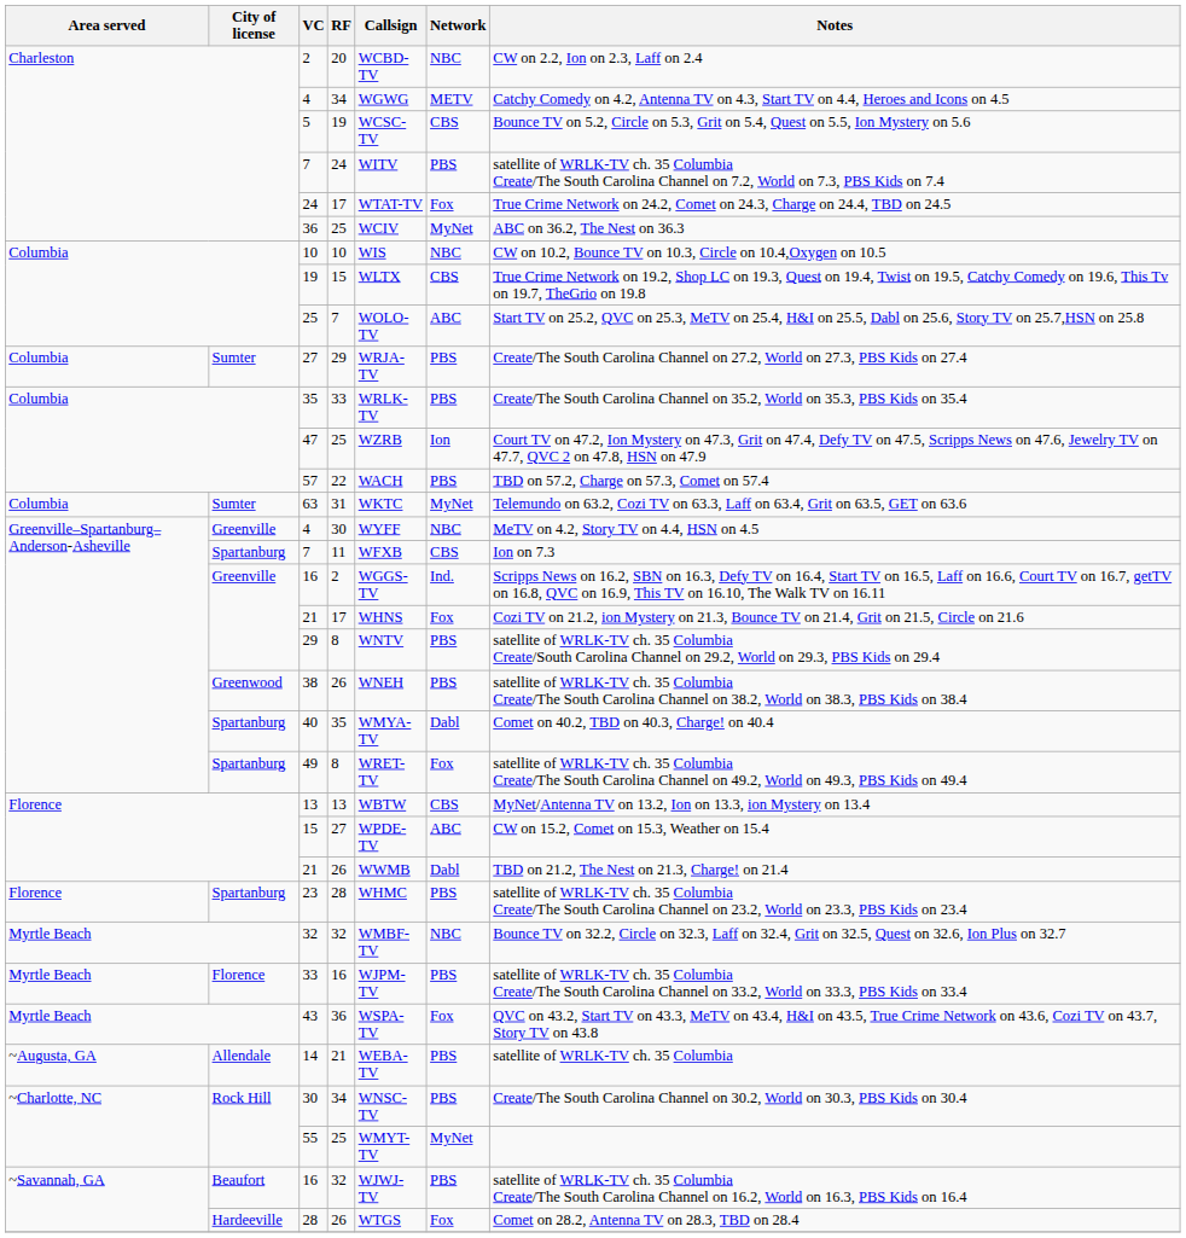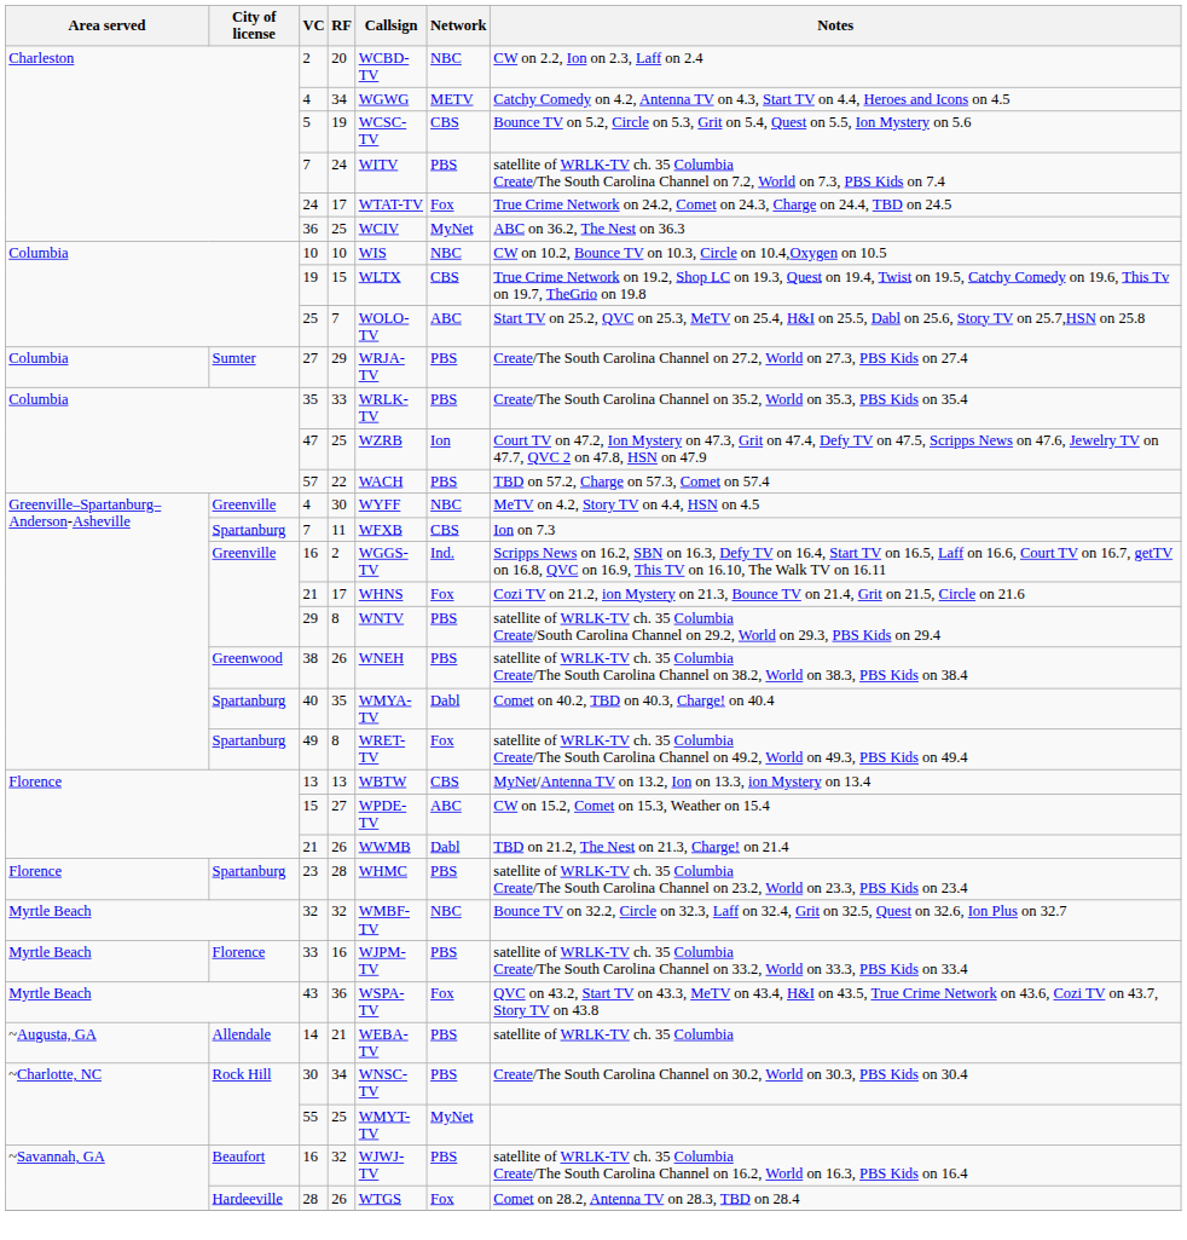 <table class="sortable wikitable" style="margin: 1em 1em 1em 0; background: #f9f9f9;">
 <tr>
 <th>Area served</th>
 <th>City of license</th>
 <th>VC</th>
 <th>RF</th>
 <th>Callsign</th>
 <th>Network</th>
 <th class="unsortable">Notes</th>
 </tr>
 <tr style="vertical-align: top; text-align: left;">
 <td colspan="2" rowspan="6"><a href='#'>Charleston</a></td>
 <td>2</td>
 <td>20</td>
 <td><a href='#'>WCBD-TV</a></td>
 <td><a href='#'>NBC</a></td>
 <td><a href='#'>CW</a> on 2.2, <a href='#'>Ion</a> on 2.3, <a href='#'>Laff</a> on 2.4</td>
 </tr>
 <tr style="vertical-align: top; text-align: left;">
 <td>4</td>
 <td>34</td>
 <td><a href='#'>WGWG</a></td>
 <td><a href='#'>METV</a></td>
 <td><a href='#'>Catchy Comedy</a> on 4.2, <a href='#'>Antenna TV</a> on 4.3, <a href='#'>Start TV</a> on 4.4, <a href='#'>Heroes and Icons</a> on 4.5</td>
 </tr>
 <tr style="vertical-align: top; text-align: left;">
 <td>5</td>
 <td>19</td>
 <td><a href='#'>WCSC-TV</a></td>
 <td><a href='#'>CBS</a></td>
 <td><a href='#'>Bounce TV</a> on 5.2, <a href='#'>Circle</a> on 5.3, <a href='#'>Grit</a> on 5.4, <a href='#'>Quest</a> on 5.5, <a href='#'>Ion Mystery</a> on 5.6</td>
 </tr>
 <tr style="vertical-align: top; text-align: left;">
 <td>7</td>
 <td>24</td>
 <td><a href='#'>WITV</a></td>
 <td><a href='#'>PBS</a></td>
 <td>satellite of <a href='#'>WRLK-TV</a> ch. 35 <a href='#'>Columbia</a><br><a href='#'>Create</a>/The South Carolina Channel on 7.2, <a href='#'>World</a> on 7.3, <a href='#'>PBS Kids</a> on 7.4</td>
 </tr>
 <tr style="vertical-align: top; text-align: left;">
 <td>24</td>
 <td>17</td>
 <td><a href='#'>WTAT-TV</a></td>
 <td><a href='#'>Fox</a></td>
 <td><a href='#'>True Crime Network</a> on 24.2, <a href='#'>Comet</a> on 24.3, <a href='#'>Charge</a> on 24.4, <a href='#'>TBD</a> on 24.5</td>
 </tr>
 <tr style="vertical-align: top; text-align: left;">
 <td>36</td>
 <td>25</td>
 <td><a href='#'>WCIV</a></td>
 <td><a href='#'>MyNet</a></td>
 <td><a href='#'>ABC</a> on 36.2, <a href='#'>The Nest</a> on 36.3</td>
 </tr>
 <tr style="vertical-align: top; text-align: left;">
 <td colspan="2" rowspan="3"><a href='#'>Columbia</a></td>
 <td>10</td>
 <td>10</td>
 <td><a href='#'>WIS</a></td>
 <td><a href='#'>NBC</a></td>
 <td><a href='#'>CW</a> on 10.2, <a href='#'>Bounce TV</a> on 10.3, <a href='#'>Circle</a> on 10.4,<a href='#'>Oxygen</a> on 10.5</td>
 </tr>
 <tr style="vertical-align: top; text-align: left;">
 <td>19</td>
 <td>15</td>
 <td><a href='#'>WLTX</a></td>
 <td><a href='#'>CBS</a></td>
 <td><a href='#'>True Crime Network</a> on 19.2, <a href='#'>Shop LC</a> on 19.3, <a href='#'>Quest</a> on 19.4, <a href='#'>Twist</a> on 19.5, <a href='#'>Catchy Comedy</a> on 19.6, <a href='#'>This Tv</a> on 19.7, <a href='#'>TheGrio</a> on 19.8</td>
 </tr>
 <tr style="vertical-align: top; text-align: left;">
 <td>25</td>
 <td>7</td>
 <td><a href='#'>WOLO-TV</a></td>
 <td><a href='#'>ABC</a></td>
 <td><a href='#'>Start TV</a> on 25.2, <a href='#'>QVC</a> on 25.3, <a href='#'>MeTV</a> on 25.4, <a href='#'>H&I</a> on 25.5, <a href='#'>Dabl</a> on 25.6, <a href='#'>Story TV</a> on 25.7,<a href='#'>HSN</a> on 25.8</td>
 </tr>
 <tr style="vertical-align: top; text-align: left;">
 <td><a href='#'>Columbia</a></td>
 <td><a href='#'>Sumter</a></td>
 <td>27</td>
 <td>29</td>
 <td><a href='#'>WRJA-TV</a></td>
 <td><a href='#'>PBS</a></td>
 <td><a href='#'>Create</a>/The South Carolina Channel on 27.2, <a href='#'>World</a> on 27.3, <a href='#'>PBS Kids</a> on 27.4</td>
 </tr>
 <tr style="vertical-align: top; text-align: left;">
 <td colspan="2" rowspan="3"><a href='#'>Columbia</a></td>
 <td>35</td>
 <td>33</td>
 <td><a href='#'>WRLK-TV</a></td>
 <td><a href='#'>PBS</a></td>
 <td><a href='#'>Create</a>/The South Carolina Channel on 35.2, <a href='#'>World</a> on 35.3, <a href='#'>PBS Kids</a> on 35.4</td>
 </tr>
 <tr style="vertical-align: top; text-align: left;">
 <td>47</td>
 <td>25</td>
 <td><a href='#'>WZRB</a></td>
 <td><a href='#'>Ion</a></td>
 <td><a href='#'>Court TV</a> on 47.2, <a href='#'>Ion Mystery</a> on 47.3, <a href='#'>Grit</a> on 47.4, <a href='#'>Defy TV</a> on 47.5, <a href='#'>Scripps News</a> on 47.6, <a href='#'>Jewelry TV</a> on 47.7, <a href='#'>QVC 2</a> on 47.8, <a href='#'>HSN</a> on 47.9</td>
 </tr>
 <tr style="vertical-align: top; text-align: left;">
 <td>57</td>
 <td>22</td>
 <td><a href='#'>WACH</a></td>
 <td><a href='#'>PBS</a></td>
 <td><a href='#'>TBD</a> on 57.2, <a href='#'>Charge</a> on 57.3, <a href='#'>Comet</a> on 57.4</td>
-</tr>
-<tr style="vertical-align: top; text-align: left;">
-<td><a href='#'>Columbia</a></td>
-<td><a href='#'>Sumter</a></td>
-<td>63</td>
-<td>31</td>
-<td><a href='#'>WKTC</a></td>
-<td><a href='#'>MyNet</a></td>
-<td><a href='#'>Telemundo</a> on 63.2, <a href='#'>Cozi TV</a> on 63.3, <a href='#'>Laff</a> on 63.4, <a href='#'>Grit</a> on 63.5, <a href='#'>GET</a> on 63.6</td>
 </tr>
 <tr style="vertical-align: top; text-align: left;">
 <td rowspan="8"><a href='#'>Greenville–Spartanburg–Anderson</a>-<a href='#'>Asheville</a></td>
 <td><a href='#'>Greenville</a></td>
 <td>4</td>
 <td>30</td>
 <td><a href='#'>WYFF</a></td>
 <td><a href='#'>NBC</a></td>
 <td><a href='#'>MeTV</a> on 4.2, <a href='#'>Story TV</a> on 4.4, <a href='#'>HSN</a> on 4.5</td>
 </tr>
 <tr style="vertical-align: top; text-align: left;">
 <td><a href='#'>Spartanburg</a></td>
 <td>7</td>
 <td>11</td>
 <td><a href='#'>WFXB</a></td>
 <td><a href='#'>CBS</a></td>
 <td><a href='#'>Ion</a> on 7.3</td>
 </tr>
 <tr style="vertical-align: top; text-align: left;">
 <td rowspan="3"><a href='#'>Greenville</a></td>
 <td>16</td>
 <td>2</td>
 <td><a href='#'>WGGS-TV</a></td>
 <td><a href='#'>Ind.</a></td>
 <td><a href='#'>Scripps News</a> on 16.2, <a href='#'>SBN</a> on 16.3, <a href='#'>Defy TV</a> on 16.4, <a href='#'>Start TV</a> on 16.5, <a href='#'>Laff</a> on 16.6, <a href='#'>Court TV</a> on 16.7, <a href='#'>getTV</a> on 16.8, <a href='#'>QVC</a> on 16.9, <a href='#'>This TV</a> on 16.10, The Walk TV on 16.11</td>
 </tr>
 <tr style="vertical-align: top; text-align: left;">
 <td>21</td>
 <td>17</td>
 <td><a href='#'>WHNS</a></td>
 <td><a href='#'>Fox</a></td>
 <td><a href='#'>Cozi TV</a> on 21.2, <a href='#'>ion Mystery</a> on 21.3, <a href='#'>Bounce TV</a> on 21.4, <a href='#'>Grit</a> on 21.5, <a href='#'>Circle</a> on 21.6</td>
 </tr>
 <tr style="vertical-align: top; text-align: left;">
 <td>29</td>
 <td>8</td>
 <td><a href='#'>WNTV</a></td>
 <td><a href='#'>PBS</a></td>
 <td>satellite of <a href='#'>WRLK-TV</a> ch. 35 <a href='#'>Columbia</a><br><a href='#'>Create</a>/South Carolina Channel on 29.2, <a href='#'>World</a> on 29.3, <a href='#'>PBS Kids</a> on 29.4</td>
 </tr>
 <tr style="vertical-align: top; text-align: left;">
 <td><a href='#'>Greenwood</a></td>
 <td>38</td>
 <td>26</td>
 <td><a href='#'>WNEH</a></td>
 <td><a href='#'>PBS</a></td>
 <td>satellite of <a href='#'>WRLK-TV</a> ch. 35 <a href='#'>Columbia</a><br><a href='#'>Create</a>/The South Carolina Channel on 38.2, <a href='#'>World</a> on 38.3, <a href='#'>PBS Kids</a> on 38.4</td>
 </tr>
 <tr style="vertical-align: top; text-align: left;">
 <td><a href='#'>Spartanburg</a></td>
 <td>40</td>
 <td>35</td>
 <td><a href='#'>WMYA-TV</a></td>
 <td><a href='#'>Dabl</a></td>
 <td><a href='#'>Comet</a> on 40.2, <a href='#'>TBD</a> on 40.3, <a href='#'>Charge!</a> on 40.4</td>
 </tr>
 <tr style="vertical-align: top; text-align: left;">
 <td><a href='#'>Spartanburg</a></td>
 <td>49</td>
 <td>8</td>
 <td><a href='#'>WRET-TV</a></td>
 <td><a href='#'>Fox</a></td>
 <td>satellite of <a href='#'>WRLK-TV</a> ch. 35 <a href='#'>Columbia</a><br><a href='#'>Create</a>/The South Carolina Channel on 49.2, <a href='#'>World</a> on 49.3, <a href='#'>PBS Kids</a> on 49.4</td>
 </tr>
 <tr style="vertical-align: top; text-align: left;">
 <td colspan="2" rowspan="3"><a href='#'>Florence</a></td>
 <td>13</td>
 <td>13</td>
 <td><a href='#'>WBTW</a></td>
 <td><a href='#'>CBS</a></td>
 <td><a href='#'>MyNet</a>/<a href='#'>Antenna TV</a> on 13.2, <a href='#'>Ion</a> on 13.3, <a href='#'>ion Mystery</a> on 13.4</td>
 </tr>
 <tr style="vertical-align: top; text-align: left;">
 <td>15</td>
 <td>27</td>
 <td><a href='#'>WPDE-TV</a></td>
 <td><a href='#'>ABC</a></td>
 <td><a href='#'>CW</a> on 15.2, <a href='#'>Comet</a> on 15.3, Weather on 15.4</td>
 </tr>
 <tr style="vertical-align: top; text-align: left;">
 <td>21</td>
 <td>26</td>
 <td><a href='#'>WWMB</a></td>
 <td><a href='#'>Dabl</a></td>
 <td><a href='#'>TBD</a> on 21.2, <a href='#'>The Nest</a> on 21.3, <a href='#'>Charge!</a> on 21.4</td>
 </tr>
 <tr style="vertical-align: top; text-align: left;">
 <td><a href='#'>Florence</a></td>
 <td><a href='#'>Spartanburg</a></td>
 <td>23</td>
 <td>28</td>
 <td><a href='#'>WHMC</a></td>
 <td><a href='#'>PBS</a></td>
 <td>satellite of <a href='#'>WRLK-TV</a> ch. 35 <a href='#'>Columbia</a><br><a href='#'>Create</a>/The South Carolina Channel on 23.2, <a href='#'>World</a> on 23.3, <a href='#'>PBS Kids</a> on 23.4</td>
 </tr>
 <tr style="vertical-align: top; text-align: left;">
 <td colspan="2" rowspan="1"><a href='#'>Myrtle Beach</a></td>
 <td>32</td>
 <td>32</td>
 <td><a href='#'>WMBF-TV</a></td>
 <td><a href='#'>NBC</a></td>
 <td><a href='#'>Bounce TV</a> on 32.2, <a href='#'>Circle</a> on 32.3, <a href='#'>Laff</a> on 32.4, <a href='#'>Grit</a> on 32.5, <a href='#'>Quest</a> on 32.6, <a href='#'>Ion Plus</a> on 32.7</td>
 </tr>
 <tr style="vertical-align: top; text-align: left;">
 <td><a href='#'>Myrtle Beach</a></td>
 <td><a href='#'>Florence</a></td>
 <td>33</td>
 <td>16</td>
 <td><a href='#'>WJPM-TV</a></td>
 <td><a href='#'>PBS</a></td>
 <td>satellite of <a href='#'>WRLK-TV</a> ch. 35 <a href='#'>Columbia</a><br><a href='#'>Create</a>/The South Carolina Channel on 33.2, <a href='#'>World</a> on 33.3, <a href='#'>PBS Kids</a> on 33.4</td>
 </tr>
 <tr style="vertical-align: top; text-align: left;">
 <td colspan="2" rowspan="1"><a href='#'>Myrtle Beach</a></td>
 <td>43</td>
 <td>36</td>
 <td><a href='#'>WSPA-TV</a></td>
 <td><a href='#'>Fox</a></td>
 <td><a href='#'>QVC</a> on 43.2, <a href='#'>Start TV</a> on 43.3, <a href='#'>MeTV</a> on 43.4, <a href='#'>H&I</a> on 43.5, <a href='#'>True Crime Network</a> on 43.6, <a href='#'>Cozi TV</a> on 43.7, <a href='#'>Story TV</a> on 43.8</td>
 </tr>
 <tr style="vertical-align: top; text-align: left;">
 <td>~<a href='#'>Augusta, GA</a></td>
 <td><a href='#'>Allendale</a></td>
 <td>14</td>
 <td>21</td>
 <td><a href='#'>WEBA-TV</a></td>
 <td><a href='#'>PBS</a></td>
 <td>satellite of <a href='#'>WRLK-TV</a> ch. 35 <a href='#'>Columbia</a></td>
 </tr>
 <tr style="vertical-align: top; text-align: left;">
 <td rowspan="2">~<a href='#'>Charlotte, NC</a></td>
 <td rowspan="2"><a href='#'>Rock Hill</a></td>
 <td>30</td>
 <td>34</td>
 <td><a href='#'>WNSC-TV</a></td>
 <td><a href='#'>PBS</a></td>
 <td><a href='#'>Create</a>/The South Carolina Channel on 30.2, <a href='#'>World</a> on 30.3, <a href='#'>PBS Kids</a> on 30.4</td>
 </tr>
 <tr style="vertical-align: top; text-align: left;">
 <td>55</td>
 <td>25</td>
 <td><a href='#'>WMYT-TV</a></td>
 <td><a href='#'>MyNet</a></td>
 <td></td>
 </tr>
 <tr style="vertical-align: top; text-align: left;">
 <td rowspan="2">~<a href='#'>Savannah, GA</a></td>
 <td><a href='#'>Beaufort</a></td>
 <td>16</td>
 <td>32</td>
 <td><a href='#'>WJWJ-TV</a></td>
 <td><a href='#'>PBS</a></td>
 <td>satellite of <a href='#'>WRLK-TV</a> ch. 35 <a href='#'>Columbia</a><br><a href='#'>Create</a>/The South Carolina Channel on 16.2, <a href='#'>World</a> on 16.3, <a href='#'>PBS Kids</a> on 16.4</td>
 </tr>
 <tr style="vertical-align: top; text-align: left;">
 <td><a href='#'>Hardeeville</a></td>
 <td>28</td>
 <td>26</td>
 <td><a href='#'>WTGS</a></td>
 <td><a href='#'>Fox</a></td>
 <td><a href='#'>Comet</a> on 28.2, <a href='#'>Antenna TV</a> on 28.3, <a href='#'>TBD</a> on 28.4</td>
 </tr>
 <tr style="vertical-align: top; text-align: left;">
 </tr>
 </table>
